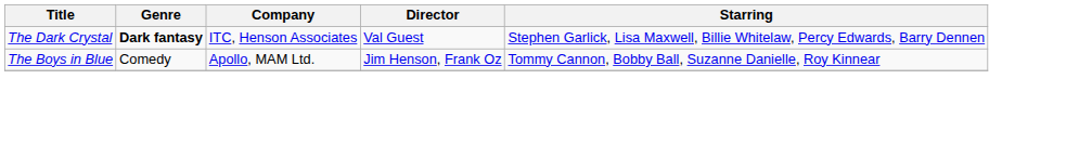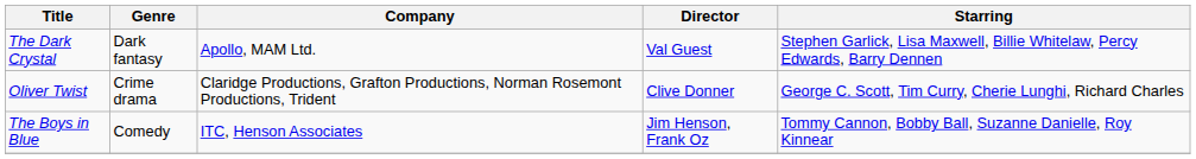 <table class="wikitable unsortable">
 <tr>
 <th>Title</th>
 <th>Genre</th>
 <th>Company</th>
 <th>Director</th>
 <th>Starring</th>
 </tr>
 <tr>
 <td><em><a href='#'>The Dark Crystal</a></em></td>
-<td><strong>Dark fantasy</strong></td>
-<td><a href='#'>ITC</a>, <a href='#'>Henson Associates</a></td>
+<td>Dark fantasy</td>
+<td><a href='#'>Apollo</a>, MAM Ltd.</td>
 <td><a href='#'>Val Guest</a></td>
 <td><a href='#'>Stephen Garlick</a>, <a href='#'>Lisa Maxwell</a>, <a href='#'>Billie Whitelaw</a>, <a href='#'>Percy Edwards</a>, <a href='#'>Barry Dennen</a></td>
 </tr>
 <tr>
+<td><em><a href='#'>Oliver Twist</a></em></td>
+<td>Crime drama</td>
+<td>Claridge Productions, Grafton Productions, Norman Rosemont Productions, Trident</td>
+<td><a href='#'>Clive Donner</a></td>
+<td><a href='#'>George C. Scott</a>, <a href='#'>Tim Curry</a>, <a href='#'>Cherie Lunghi</a>, Richard Charles</td>
+</tr>
+<tr>
 <td><em><a href='#'>The Boys in Blue</a></em></td>
 <td>Comedy</td>
-<td><a href='#'>Apollo</a>, MAM Ltd.</td>
+<td><a href='#'>ITC</a>, <a href='#'>Henson Associates</a></td>
 <td><a href='#'>Jim Henson</a>, <a href='#'>Frank Oz</a></td>
 <td><a href='#'>Tommy Cannon</a>, <a href='#'>Bobby Ball</a>, <a href='#'>Suzanne Danielle</a>, <a href='#'>Roy Kinnear</a></td>
 </tr>
 <tr>
 </tr>
 </table>
